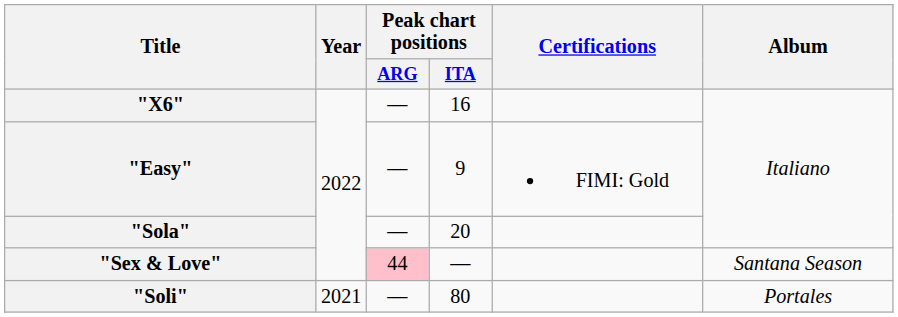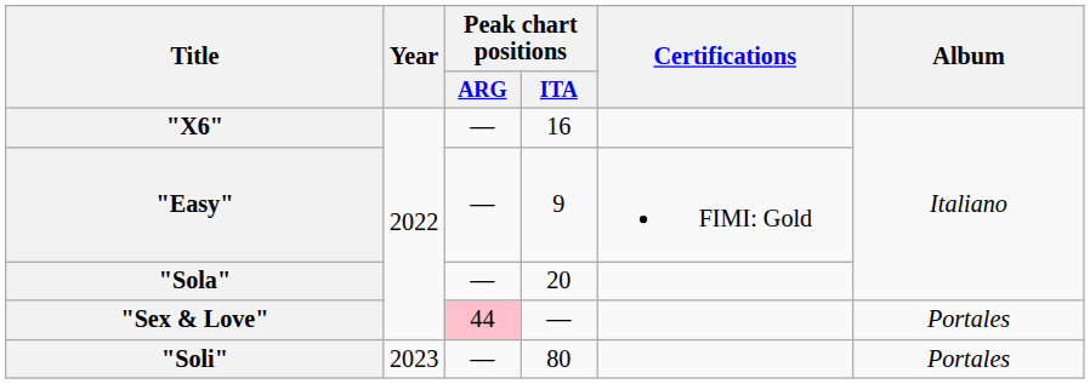 <table class="wikitable plainrowheaders" style="text-align:center;">
 <tr>
 <th scope="col" rowspan="2" style="width:15em;">Title</th>
 <th scope="col" rowspan="2" style="width:1em;">Year</th>
 <th scope="col" colspan="2">Peak chart positions</th>
 <th scope="col" rowspan="2" style="width:10em;"><a href='#'>Certifications</a></th>
 <th scope="col" rowspan="2" style="width:9em;">Album</th>
 </tr>
 <tr>
 <th scope="col" style="width:3em;font-size:90%;"><a href='#'>ARG</a><br></th>
 <th scope="col" style="width:3em;font-size:90%;"><a href='#'>ITA</a><br></th>
 </tr>
 <tr>
 <th scope="row">"X6"<br></th>
 <td rowspan="4">2022</td>
 <td>—</td>
 <td>16</td>
 <td></td>
 <td rowspan="3"><em>Italiano</em></td>
 </tr>
 <tr>
 <th scope="row">"Easy"<br></th>
 <td>—</td>
 <td>9</td>
 <td><br><ul><li>FIMI: Gold</li></ul></td>
 </tr>
 <tr>
 <th scope="row">"Sola"<br></th>
 <td>—</td>
 <td>20</td>
 <td></td>
 </tr>
 <tr>
 <th scope="row">"Sex & Love"<br></th>
 <td style="background: pink;">44</td>
 <td>—</td>
 <td></td>
-<td><em>Santana Season</em></td>
+<td><em>Portales</em></td>
 </tr>
 <tr>
 <th scope="row">"Soli"<br></th>
-<td>2021</td>
+<td>2023</td>
 <td>—</td>
 <td>80</td>
 <td></td>
 <td><em>Portales</em></td>
 </tr>
 </table>
